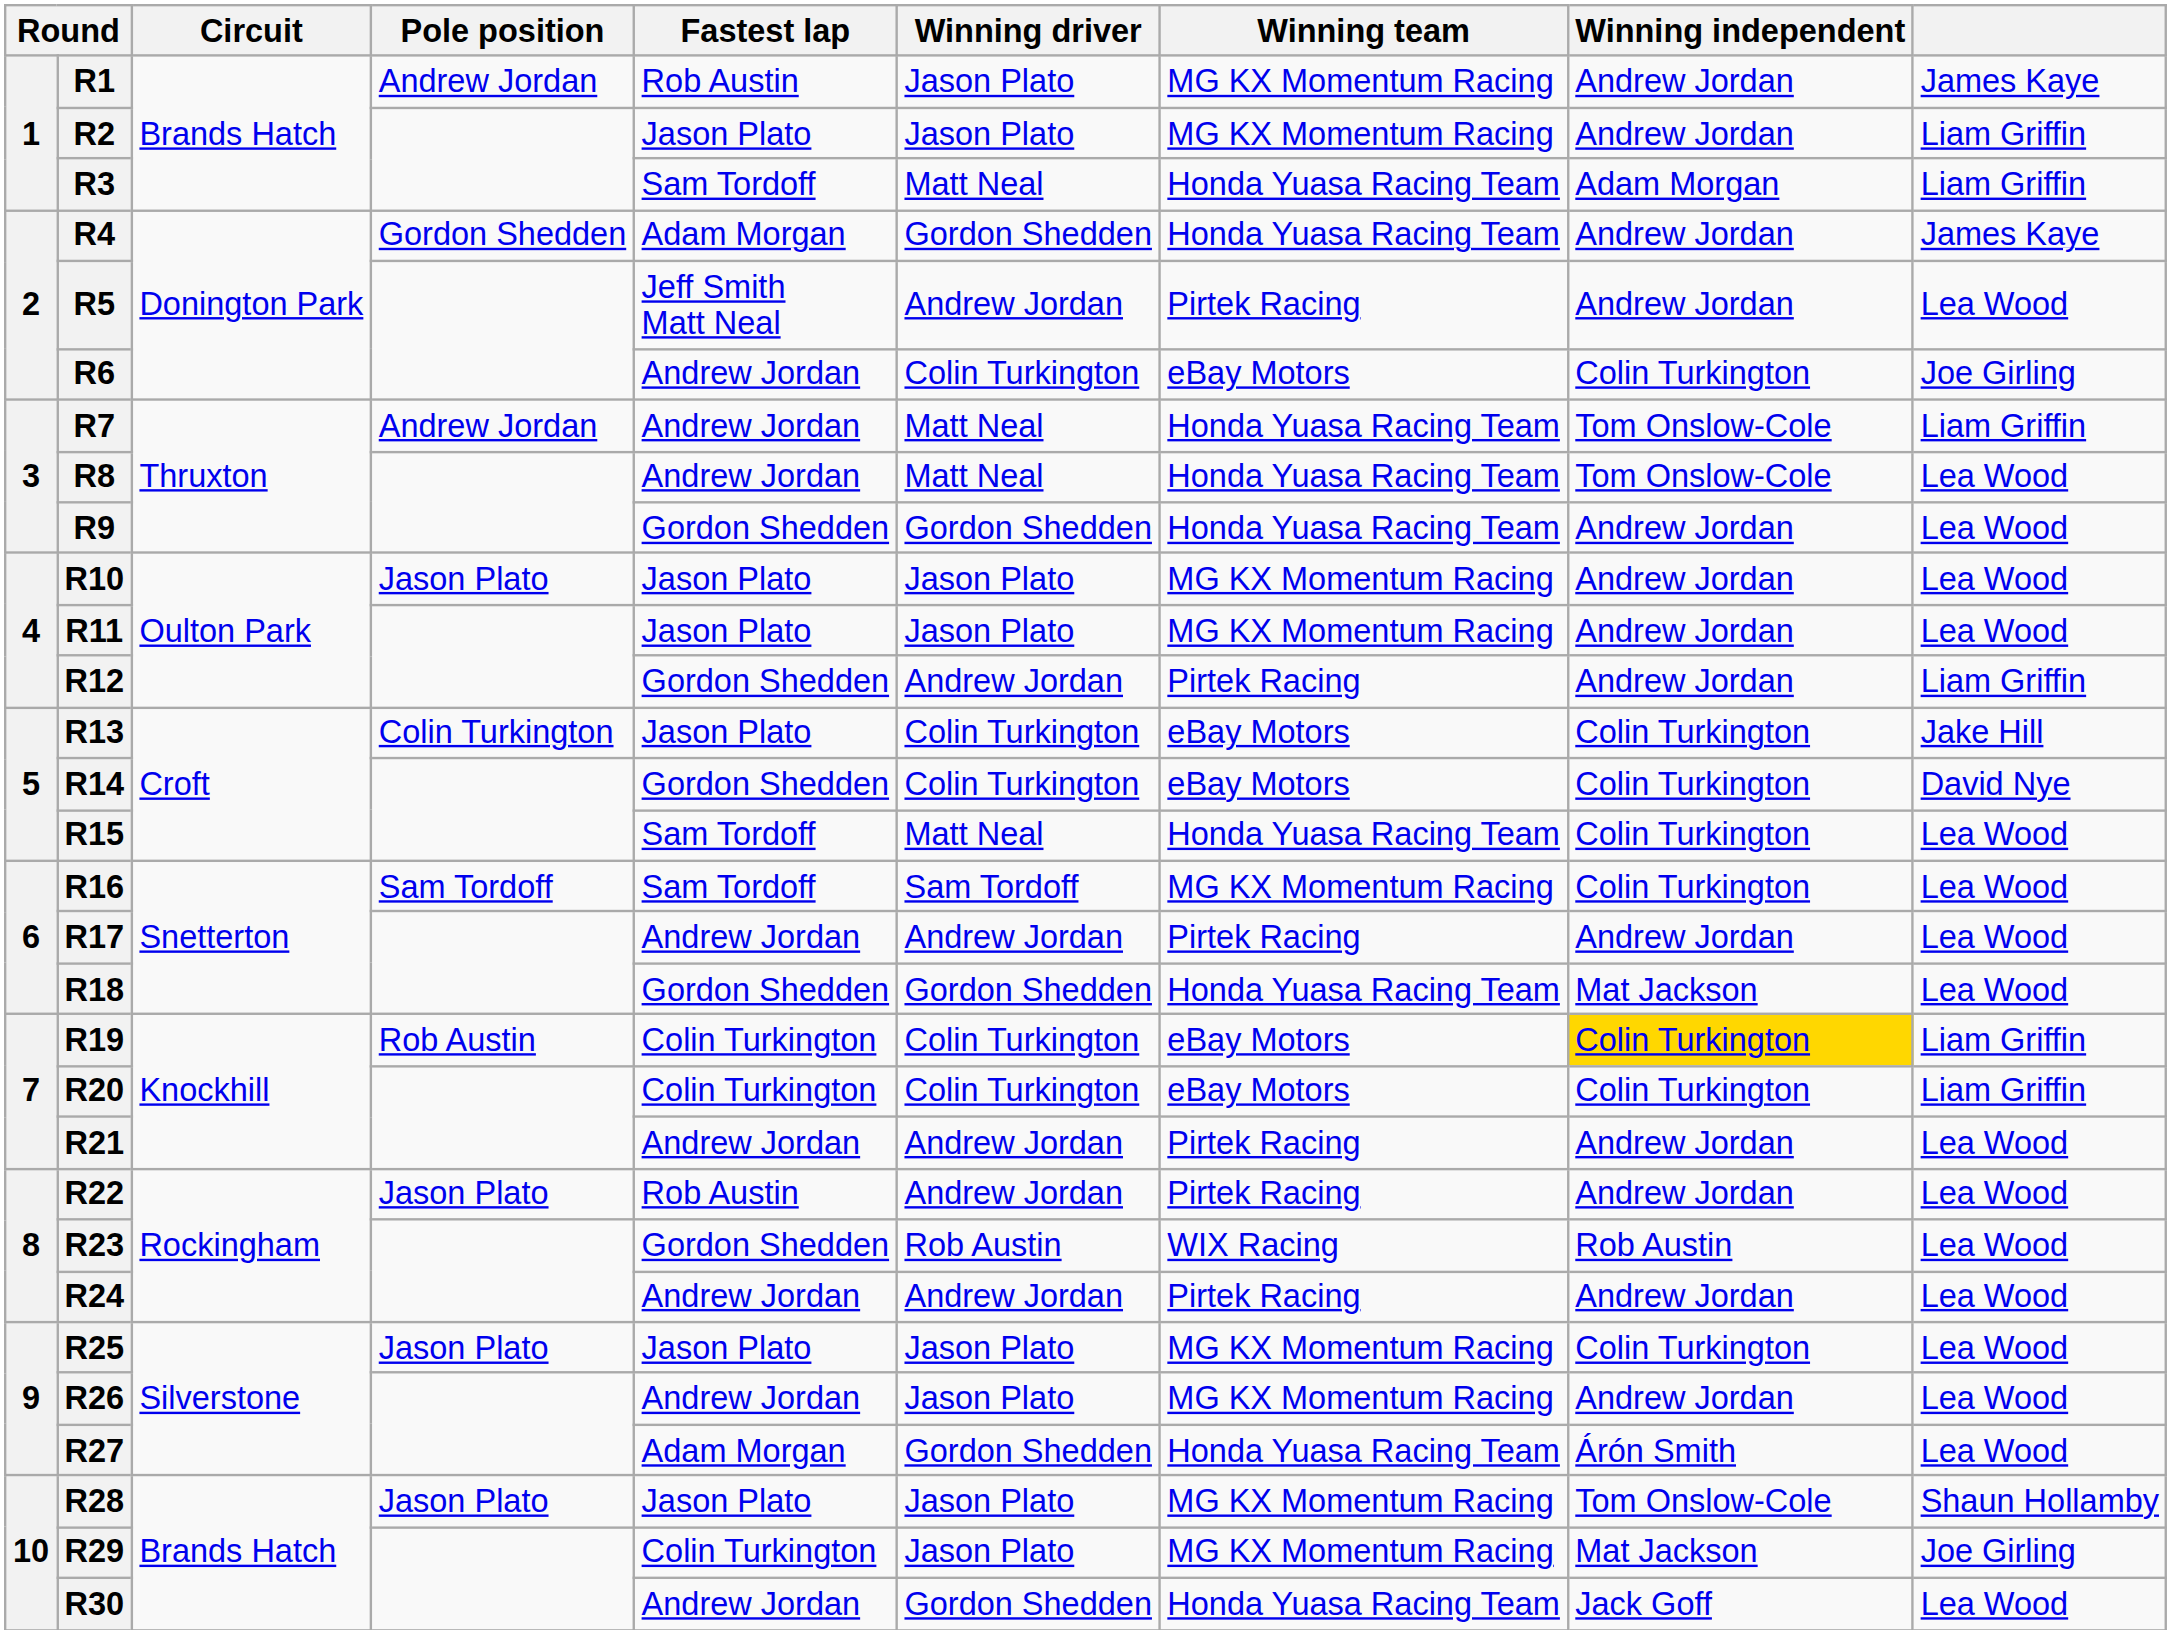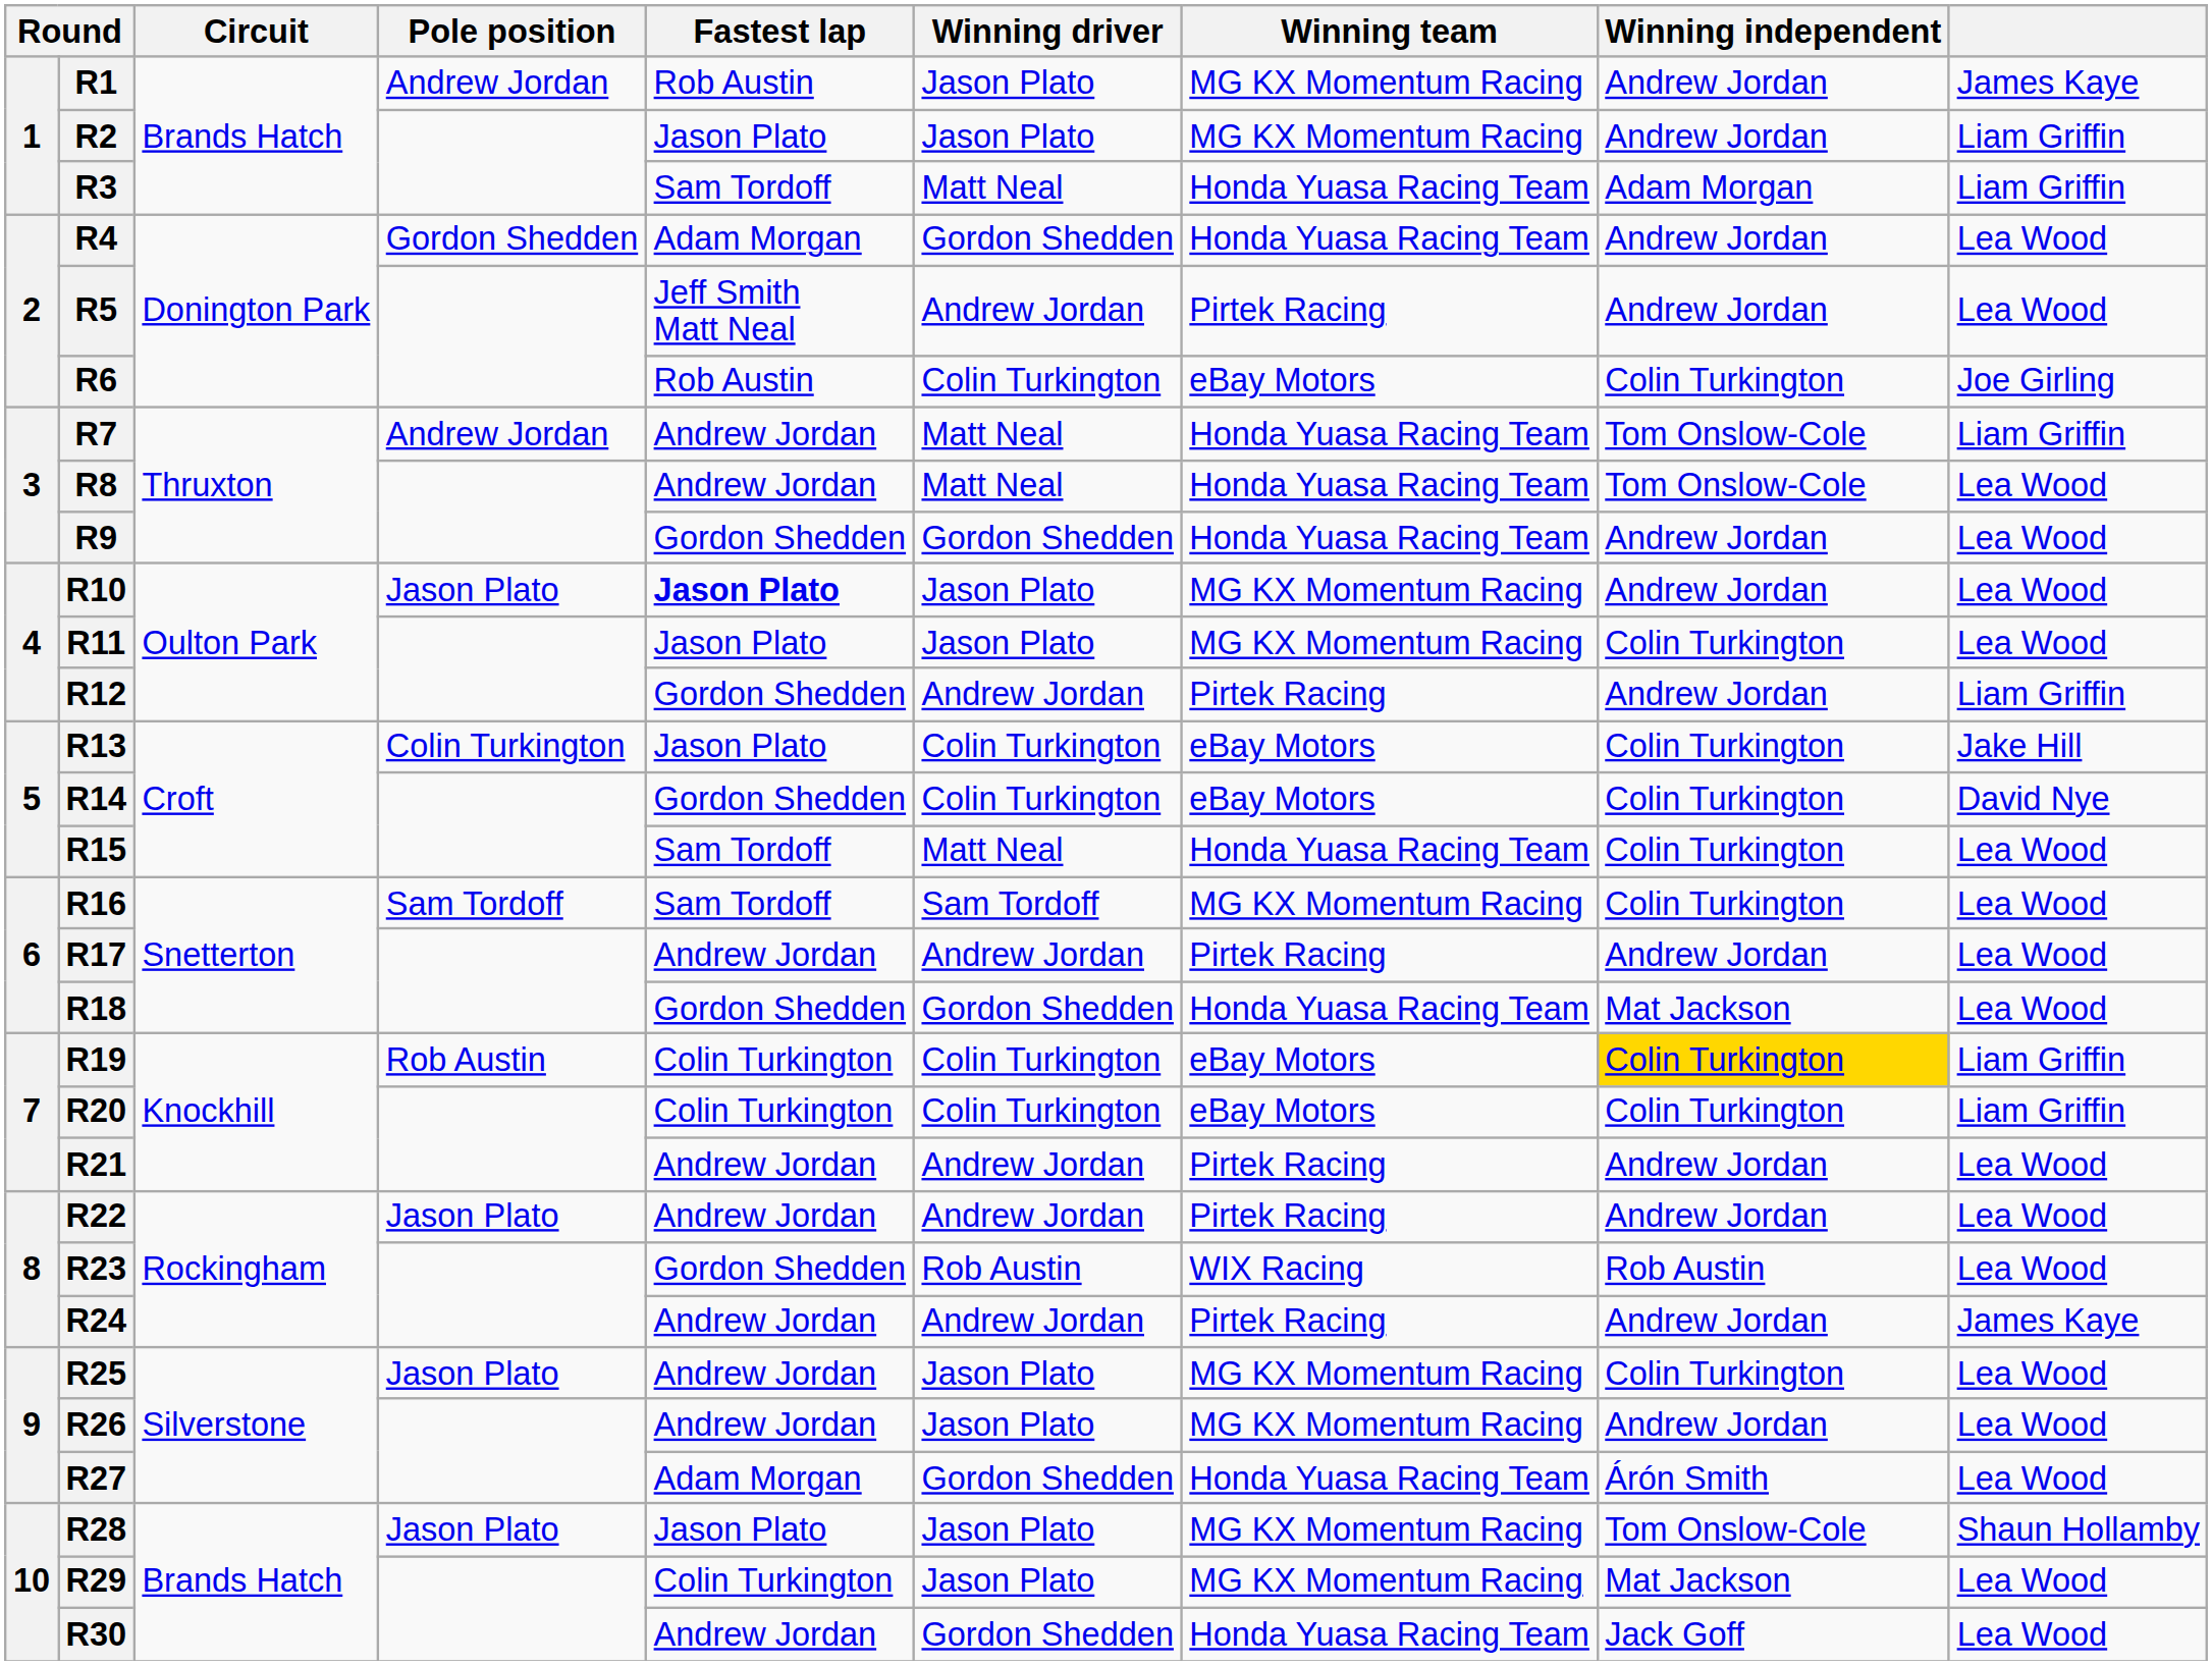 <table class="wikitable" style="font-size: 85%">
 <tr>
 <th colspan=2>Round</th>
 <th>Circuit</th>
 <th>Pole position</th>
 <th>Fastest lap</th>
 <th>Winning driver</th>
 <th>Winning team</th>
 <th>Winning independent</th>
 <th></th>
 </tr>
 <tr>
 <th rowspan=3>1</th>
 <th>R1</th>
 <td rowspan=3><a href='#'>Brands Hatch</a></td>
 <td> <a href='#'>Andrew Jordan</a></td>
 <td> <a href='#'>Rob Austin</a></td>
 <td> <a href='#'>Jason Plato</a></td>
 <td><a href='#'>MG KX Momentum Racing</a></td>
 <td> <a href='#'>Andrew Jordan</a></td>
 <td> <a href='#'>James Kaye</a></td>
 </tr>
 <tr>
 <th>R2</th>
 <td rowspan=2></td>
 <td> <a href='#'>Jason Plato</a></td>
 <td> <a href='#'>Jason Plato</a></td>
 <td><a href='#'>MG KX Momentum Racing</a></td>
 <td> <a href='#'>Andrew Jordan</a></td>
 <td> <a href='#'>Liam Griffin</a></td>
 </tr>
 <tr>
 <th>R3</th>
 <td> <a href='#'>Sam Tordoff</a></td>
 <td> <a href='#'>Matt Neal</a></td>
 <td nowrap><a href='#'>Honda Yuasa Racing Team</a></td>
 <td> <a href='#'>Adam Morgan</a></td>
 <td> <a href='#'>Liam Griffin</a></td>
 </tr>
 <tr>
 <th rowspan=3>2</th>
 <th>R4</th>
 <td rowspan=3 nowrap><a href='#'>Donington Park</a></td>
 <td nowrap> <a href='#'>Gordon Shedden</a></td>
 <td> <a href='#'>Adam Morgan</a></td>
 <td nowrap> <a href='#'>Gordon Shedden</a></td>
 <td><a href='#'>Honda Yuasa Racing Team</a></td>
 <td> <a href='#'>Andrew Jordan</a></td>
-<td> <a href='#'>James Kaye</a></td>
+<td> <a href='#'>Lea Wood</a></td>
 </tr>
 <tr>
 <th>R5</th>
 <td rowspan=2></td>
 <td> <a href='#'>Jeff Smith</a><br> <a href='#'>Matt Neal</a></td>
 <td> <a href='#'>Andrew Jordan</a></td>
 <td><a href='#'>Pirtek Racing</a></td>
 <td> <a href='#'>Andrew Jordan</a></td>
 <td> <a href='#'>Lea Wood</a></td>
 </tr>
 <tr>
 <th>R6</th>
-<td> <a href='#'>Andrew Jordan</a></td>
+<td> <a href='#'>Rob Austin</a></td>
 <td> <a href='#'>Colin Turkington</a></td>
 <td><a href='#'>eBay Motors</a></td>
 <td> <a href='#'>Colin Turkington</a></td>
 <td> <a href='#'>Joe Girling</a></td>
 </tr>
 <tr>
 <th rowspan=3>3</th>
 <th>R7</th>
 <td rowspan=3><a href='#'>Thruxton</a></td>
 <td> <a href='#'>Andrew Jordan</a></td>
 <td> <a href='#'>Andrew Jordan</a></td>
 <td> <a href='#'>Matt Neal</a></td>
 <td><a href='#'>Honda Yuasa Racing Team</a></td>
 <td nowrap> <a href='#'>Tom Onslow-Cole</a></td>
 <td> <a href='#'>Liam Griffin</a></td>
 </tr>
 <tr>
 <th>R8</th>
 <td rowspan=2></td>
 <td> <a href='#'>Andrew Jordan</a></td>
 <td> <a href='#'>Matt Neal</a></td>
 <td><a href='#'>Honda Yuasa Racing Team</a></td>
 <td> <a href='#'>Tom Onslow-Cole</a></td>
 <td> <a href='#'>Lea Wood</a></td>
 </tr>
 <tr>
 <th>R9</th>
 <td> <a href='#'>Gordon Shedden</a></td>
 <td> <a href='#'>Gordon Shedden</a></td>
 <td><a href='#'>Honda Yuasa Racing Team</a></td>
 <td> <a href='#'>Andrew Jordan</a></td>
 <td> <a href='#'>Lea Wood</a></td>
 </tr>
 <tr>
 <th rowspan=3>4</th>
 <th>R10</th>
 <td rowspan=3><a href='#'>Oulton Park</a></td>
 <td> <a href='#'>Jason Plato</a></td>
-<td> <a href='#'>Jason Plato</a></td>
+<td><strong> <a href='#'>Jason Plato</a></strong></td>
 <td> <a href='#'>Jason Plato</a></td>
 <td><a href='#'>MG KX Momentum Racing</a></td>
 <td> <a href='#'>Andrew Jordan</a></td>
 <td> <a href='#'>Lea Wood</a></td>
 </tr>
 <tr>
 <th>R11</th>
 <td rowspan=2></td>
 <td> <a href='#'>Jason Plato</a></td>
 <td> <a href='#'>Jason Plato</a></td>
 <td><a href='#'>MG KX Momentum Racing</a></td>
-<td> <a href='#'>Andrew Jordan</a></td>
+<td> <a href='#'>Colin Turkington</a></td>
 <td> <a href='#'>Lea Wood</a></td>
 </tr>
 <tr>
 <th>R12</th>
 <td nowrap> <a href='#'>Gordon Shedden</a></td>
 <td> <a href='#'>Andrew Jordan</a></td>
 <td><a href='#'>Pirtek Racing</a></td>
 <td> <a href='#'>Andrew Jordan</a></td>
 <td> <a href='#'>Liam Griffin</a></td>
 </tr>
 <tr>
 <th rowspan=3>5</th>
 <th>R13</th>
 <td rowspan=3><a href='#'>Croft</a></td>
 <td> <a href='#'>Colin Turkington</a></td>
 <td> <a href='#'>Jason Plato</a></td>
 <td> <a href='#'>Colin Turkington</a></td>
 <td><a href='#'>eBay Motors</a></td>
 <td> <a href='#'>Colin Turkington</a></td>
 <td> <a href='#'>Jake Hill</a></td>
 </tr>
 <tr>
 <th>R14</th>
 <td rowspan=2></td>
 <td> <a href='#'>Gordon Shedden</a></td>
 <td> <a href='#'>Colin Turkington</a></td>
 <td><a href='#'>eBay Motors</a></td>
 <td> <a href='#'>Colin Turkington</a></td>
 <td> <a href='#'>David Nye</a></td>
 </tr>
 <tr>
 <th>R15</th>
 <td> <a href='#'>Sam Tordoff</a></td>
 <td> <a href='#'>Matt Neal</a></td>
 <td><a href='#'>Honda Yuasa Racing Team</a></td>
 <td> <a href='#'>Colin Turkington</a></td>
 <td> <a href='#'>Lea Wood</a></td>
 </tr>
 <tr>
 <th rowspan=3>6</th>
 <th>R16</th>
 <td rowspan=3><a href='#'>Snetterton</a></td>
 <td> <a href='#'>Sam Tordoff</a></td>
 <td> <a href='#'>Sam Tordoff</a></td>
 <td> <a href='#'>Sam Tordoff</a></td>
 <td><a href='#'>MG KX Momentum Racing</a></td>
 <td> <a href='#'>Colin Turkington</a></td>
 <td> <a href='#'>Lea Wood</a></td>
 </tr>
 <tr>
 <th>R17</th>
 <td rowspan=2></td>
 <td> <a href='#'>Andrew Jordan</a></td>
 <td> <a href='#'>Andrew Jordan</a></td>
 <td><a href='#'>Pirtek Racing</a></td>
 <td> <a href='#'>Andrew Jordan</a></td>
 <td> <a href='#'>Lea Wood</a></td>
 </tr>
 <tr>
 <th>R18</th>
 <td> <a href='#'>Gordon Shedden</a></td>
 <td> <a href='#'>Gordon Shedden</a></td>
 <td><a href='#'>Honda Yuasa Racing Team</a></td>
 <td> <a href='#'>Mat Jackson</a></td>
 <td> <a href='#'>Lea Wood</a></td>
 </tr>
 <tr>
 <th rowspan=3>7</th>
 <th>R19</th>
 <td rowspan=3><a href='#'>Knockhill</a></td>
 <td> <a href='#'>Rob Austin</a></td>
 <td> <a href='#'>Colin Turkington</a></td>
 <td> <a href='#'>Colin Turkington</a></td>
 <td><a href='#'>eBay Motors</a></td>
 <td style="background: gold;"> <a href='#'>Colin Turkington</a></td>
 <td> <a href='#'>Liam Griffin</a></td>
 </tr>
 <tr>
 <th>R20</th>
 <td rowspan=2></td>
 <td> <a href='#'>Colin Turkington</a></td>
 <td> <a href='#'>Colin Turkington</a></td>
 <td><a href='#'>eBay Motors</a></td>
 <td> <a href='#'>Colin Turkington</a></td>
 <td> <a href='#'>Liam Griffin</a></td>
 </tr>
 <tr>
 <th>R21</th>
 <td> <a href='#'>Andrew Jordan</a></td>
 <td> <a href='#'>Andrew Jordan</a></td>
 <td><a href='#'>Pirtek Racing</a></td>
 <td> <a href='#'>Andrew Jordan</a></td>
 <td> <a href='#'>Lea Wood</a></td>
 </tr>
 <tr>
 <th rowspan=3>8</th>
 <th>R22</th>
 <td rowspan=3><a href='#'>Rockingham</a></td>
 <td> <a href='#'>Jason Plato</a></td>
-<td> <a href='#'>Rob Austin</a></td>
+<td> <a href='#'>Andrew Jordan</a></td>
 <td> <a href='#'>Andrew Jordan</a></td>
 <td><a href='#'>Pirtek Racing</a></td>
 <td> <a href='#'>Andrew Jordan</a></td>
 <td> <a href='#'>Lea Wood</a></td>
 </tr>
 <tr>
 <th>R23</th>
 <td rowspan=2></td>
 <td> <a href='#'>Gordon Shedden</a></td>
 <td> <a href='#'>Rob Austin</a></td>
 <td><a href='#'>WIX Racing</a></td>
 <td> <a href='#'>Rob Austin</a></td>
 <td> <a href='#'>Lea Wood</a></td>
 </tr>
 <tr>
 <th>R24</th>
 <td> <a href='#'>Andrew Jordan</a></td>
 <td> <a href='#'>Andrew Jordan</a></td>
 <td><a href='#'>Pirtek Racing</a></td>
 <td> <a href='#'>Andrew Jordan</a></td>
-<td> <a href='#'>Lea Wood</a></td>
+<td> <a href='#'>James Kaye</a></td>
 </tr>
 <tr>
 <th rowspan=3>9</th>
 <th>R25</th>
 <td rowspan=3><a href='#'>Silverstone</a></td>
 <td> <a href='#'>Jason Plato</a></td>
-<td> <a href='#'>Jason Plato</a></td>
+<td> <a href='#'>Andrew Jordan</a></td>
 <td> <a href='#'>Jason Plato</a></td>
 <td><a href='#'>MG KX Momentum Racing</a></td>
 <td> <a href='#'>Colin Turkington</a></td>
 <td> <a href='#'>Lea Wood</a></td>
 </tr>
 <tr>
 <th>R26</th>
 <td rowspan=2></td>
 <td> <a href='#'>Andrew Jordan</a></td>
 <td> <a href='#'>Jason Plato</a></td>
 <td><a href='#'>MG KX Momentum Racing</a></td>
 <td> <a href='#'>Andrew Jordan</a></td>
 <td> <a href='#'>Lea Wood</a></td>
 </tr>
 <tr>
 <th>R27</th>
 <td> <a href='#'>Adam Morgan</a></td>
 <td> <a href='#'>Gordon Shedden</a></td>
 <td><a href='#'>Honda Yuasa Racing Team</a></td>
 <td> <a href='#'>Árón Smith</a></td>
 <td> <a href='#'>Lea Wood</a></td>
 </tr>
 <tr>
 <th rowspan=3>10</th>
 <th>R28</th>
 <td rowspan=3><a href='#'>Brands Hatch</a></td>
 <td> <a href='#'>Jason Plato</a></td>
 <td> <a href='#'>Jason Plato</a></td>
 <td> <a href='#'>Jason Plato</a></td>
 <td><a href='#'>MG KX Momentum Racing</a></td>
 <td> <a href='#'>Tom Onslow-Cole</a></td>
 <td nowrap> <a href='#'>Shaun Hollamby</a></td>
 </tr>
 <tr>
 <th>R29</th>
 <td rowspan=2></td>
 <td> <a href='#'>Colin Turkington</a></td>
 <td> <a href='#'>Jason Plato</a></td>
 <td><a href='#'>MG KX Momentum Racing</a></td>
 <td> <a href='#'>Mat Jackson</a></td>
-<td> <a href='#'>Joe Girling</a></td>
+<td> <a href='#'>Lea Wood</a></td>
 </tr>
 <tr>
 <th>R30</th>
 <td> <a href='#'>Andrew Jordan</a></td>
 <td> <a href='#'>Gordon Shedden</a></td>
 <td><a href='#'>Honda Yuasa Racing Team</a></td>
 <td> <a href='#'>Jack Goff</a></td>
 <td> <a href='#'>Lea Wood</a></td>
 </tr>
 </table>
